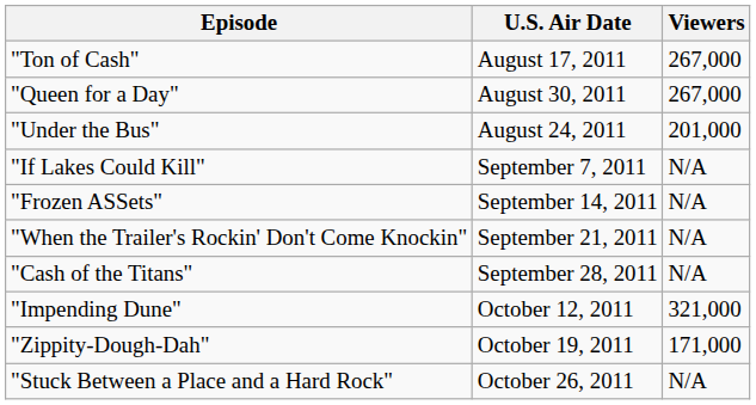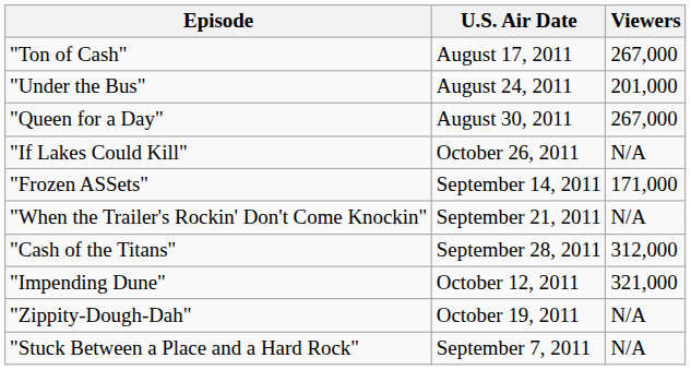 <table class="wikitable sortable">
 <tr>
 <th>Episode</th>
 <th>U.S. Air Date</th>
 <th>Viewers</th>
 </tr>
 <tr>
 <td>"Ton of Cash"</td>
 <td>August 17, 2011</td>
 <td>267,000</td>
 </tr>
 <tr>
+<td>"Under the Bus"</td>
+<td>August 24, 2011</td>
+<td>201,000</td>
+</tr>
+<tr>
 <td>"Queen for a Day"</td>
 <td>August 30, 2011</td>
 <td>267,000</td>
 </tr>
 <tr>
-<td>"Under the Bus"</td>
-<td>August 24, 2011</td>
-<td>201,000</td>
-</tr>
-<tr>
 <td>"If Lakes Could Kill"</td>
-<td>September 7, 2011</td>
+<td>October 26, 2011</td>
 <td>N/A</td>
 </tr>
 <tr>
 <td>"Frozen ASSets"</td>
 <td>September 14, 2011</td>
-<td>N/A</td>
+<td>171,000</td>
 </tr>
 <tr>
 <td>"When the Trailer's Rockin' Don't Come Knockin"</td>
 <td>September 21, 2011</td>
 <td>N/A</td>
 </tr>
 <tr>
 <td>"Cash of the Titans"</td>
 <td>September 28, 2011</td>
-<td>N/A</td>
+<td>312,000</td>
 </tr>
 <tr>
 <td>"Impending Dune"</td>
 <td>October 12, 2011</td>
 <td>321,000</td>
 </tr>
 <tr>
 <td>"Zippity-Dough-Dah"</td>
 <td>October 19, 2011</td>
-<td>171,000</td>
+<td>N/A</td>
 </tr>
 <tr>
 <td>"Stuck Between a Place and a Hard Rock"</td>
-<td>October 26, 2011</td>
+<td>September 7, 2011</td>
 <td>N/A</td>
 </tr>
 </table>
